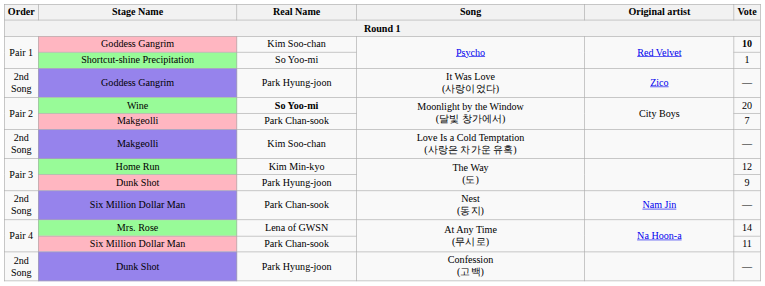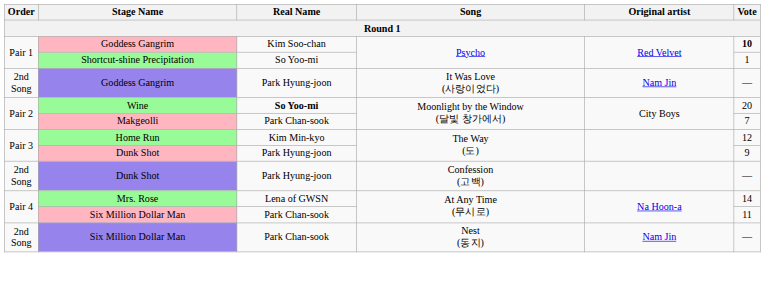 <table class="wikitable" style="text-align:center; width:95%;">
 <tr>
 <th style="width:1%;">Order</th>
 <th style="width:20%;">Stage Name</th>
 <th style="width:12%;">Real Name</th>
 <th style="width:23%;">Song</th>
 <th style="width:15%;">Original artist</th>
 <th style="width:1%;">Vote</th>
 </tr>
 <tr>
 <th colspan=6>Round 1</th>
 </tr>
 <tr>
 <td rowspan=2>Pair 1</td>
 <td bgcolor="lightpink">Goddess Gangrim</td>
 <td>Kim Soo-chan</td>
 <td rowspan=2><a href='#'>Psycho</a></td>
 <td rowspan=2><a href='#'>Red Velvet</a></td>
 <td><strong>10</strong></td>
 </tr>
 <tr>
 <td bgcolor="palegreen">Shortcut-shine Precipitation</td>
 <td>So Yoo-mi</td>
 <td>1</td>
 </tr>
 <tr>
 <td>2nd Song</td>
 <td bgcolor="#9683EC">Goddess Gangrim</td>
 <td>Park Hyung-joon</td>
 <td>It Was Love<br>(사랑이었다)</td>
-<td><a href='#'>Zico</a></td>
+<td><a href='#'>Nam Jin</a></td>
 <td>—</td>
 </tr>
 <tr>
 <td rowspan=2>Pair 2</td>
 <td bgcolor="palegreen">Wine</td>
 <td><strong>So Yoo-mi</strong></td>
 <td rowspan=2>Moonlight by the Window<br>(달빛 창가에서)</td>
 <td rowspan=2>City Boys</td>
 <td>20</td>
 </tr>
 <tr>
 <td bgcolor="lightpink">Makgeolli</td>
 <td>Park Chan-sook</td>
 <td>7</td>
 </tr>
 <tr>
-<td>2nd Song</td>
-<td bgcolor="#9683EC">Makgeolli</td>
-<td>Kim Soo-chan</td>
-<td>Love Is a Cold Temptation<br>(사랑은 차가운 유혹)</td>
-<td></td>
-<td>—</td>
-</tr>
-<tr>
 <td rowspan=2>Pair 3</td>
 <td bgcolor="palegreen">Home Run</td>
 <td>Kim Min-kyo</td>
 <td rowspan=2>The Way<br>(도)</td>
 <td rowspan=2></td>
 <td>12</td>
 </tr>
 <tr>
 <td bgcolor="lightpink">Dunk Shot</td>
 <td>Park Hyung-joon</td>
 <td>9</td>
 </tr>
 <tr>
 <td>2nd Song</td>
-<td bgcolor="#9683EC">Six Million Dollar Man</td>
-<td>Park Chan-sook</td>
-<td>Nest<br>(동지)</td>
-<td><a href='#'>Nam Jin</a></td>
+<td bgcolor="#9683EC">Dunk Shot</td>
+<td>Park Hyung-joon</td>
+<td>Confession<br>(고백)</td>
+<td></td>
 <td>—</td>
 </tr>
 <tr>
 <td rowspan=2>Pair 4</td>
 <td bgcolor="palegreen">Mrs. Rose</td>
 <td>Lena of GWSN</td>
 <td rowspan=2>At Any Time<br>(무시로)</td>
 <td rowspan=2><a href='#'>Na Hoon-a</a></td>
 <td>14</td>
 </tr>
 <tr>
 <td bgcolor="lightpink">Six Million Dollar Man</td>
 <td>Park Chan-sook</td>
 <td>11</td>
 </tr>
 <tr>
 <td>2nd Song</td>
-<td bgcolor="#9683EC">Dunk Shot</td>
-<td>Park Hyung-joon</td>
-<td>Confession<br>(고백)</td>
-<td></td>
+<td bgcolor="#9683EC">Six Million Dollar Man</td>
+<td>Park Chan-sook</td>
+<td>Nest<br>(동지)</td>
+<td><a href='#'>Nam Jin</a></td>
 <td>—</td>
 </tr>
 </table>
